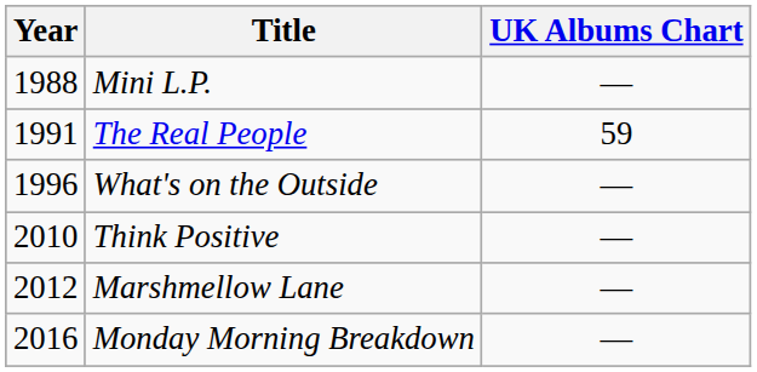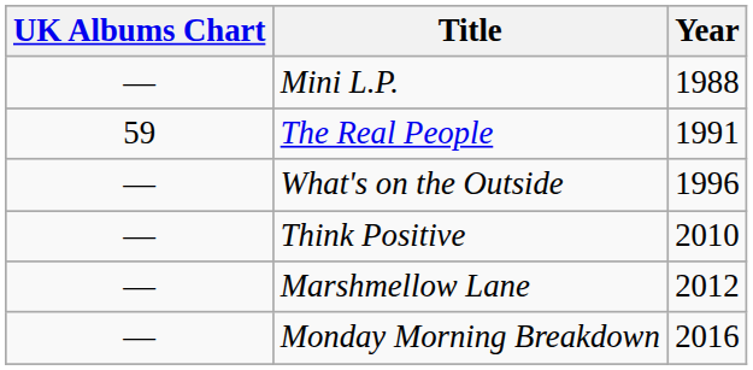 <table class="wikitable">
 <tr>
+<th><a href='#'>UK Albums Chart</a></th>
+<th>Title</th>
 <th>Year</th>
-<th>Title</th>
-<th><a href='#'>UK Albums Chart</a></th>
 </tr>
 <tr>
+<td style="text-align:center;">—</td>
+<td><em>Mini L.P.</em></td>
 <td>1988</td>
-<td><em>Mini L.P.</em></td>
-<td style="text-align:center;">—</td>
 </tr>
 <tr>
+<td style="text-align:center;">59</td>
+<td><em><a href='#'>The Real People</a></em></td>
 <td>1991</td>
-<td><em><a href='#'>The Real People</a></em></td>
-<td style="text-align:center;">59</td>
 </tr>
 <tr>
+<td style="text-align:center;">—</td>
+<td><em>What's on the Outside</em></td>
 <td>1996</td>
-<td><em>What's on the Outside</em></td>
-<td style="text-align:center;">—</td>
 </tr>
 <tr>
+<td style="text-align:center;">—</td>
+<td><em>Think Positive</em></td>
 <td>2010</td>
-<td><em>Think Positive</em></td>
-<td style="text-align:center;">—</td>
 </tr>
 <tr>
+<td style="text-align:center;">—</td>
+<td><em>Marshmellow Lane</em></td>
 <td>2012</td>
-<td><em>Marshmellow Lane</em></td>
-<td style="text-align:center;">—</td>
 </tr>
 <tr>
+<td style="text-align:center;">—</td>
+<td><em>Monday Morning Breakdown</em></td>
 <td>2016</td>
-<td><em>Monday Morning Breakdown</em></td>
-<td style="text-align:center;">—</td>
 </tr>
 </table>
